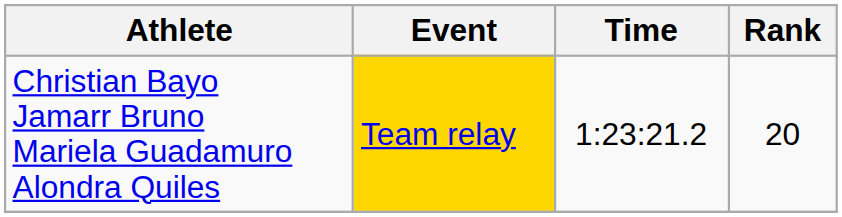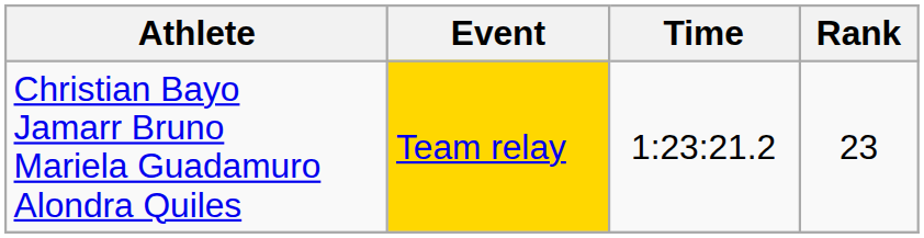 <table class="wikitable" style="text-align:center; font-size:90%; width:30%;">
 <tr>
 <th>Athlete</th>
 <th>Event</th>
 <th>Time</th>
 <th>Rank</th>
 </tr>
 <tr>
 <td align=left><a href='#'>Christian Bayo</a> <br> <a href='#'>Jamarr Bruno</a> <br> <a href='#'>Mariela Guadamuro</a> <br> <a href='#'>Alondra Quiles</a></td>
 <td align=left style="background: gold;"><a href='#'>Team relay</a></td>
 <td>1:23:21.2</td>
-<td>20</td>
+<td>23</td>
 </tr>
 <tr>
 </tr>
 </table>
